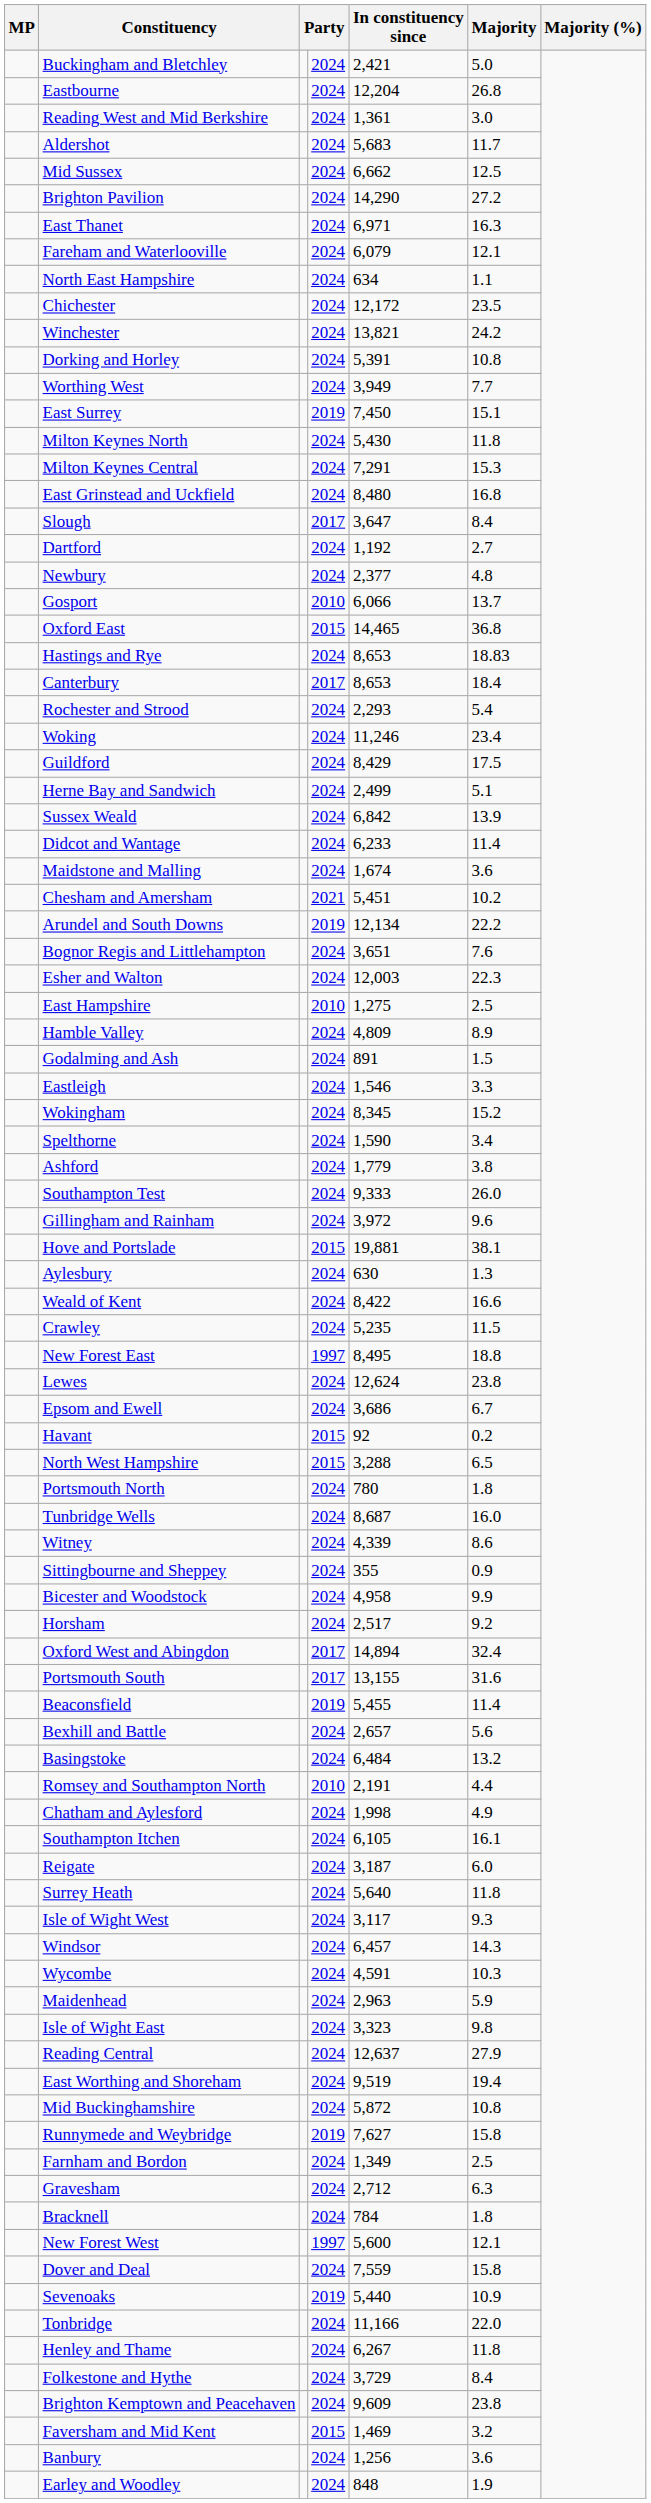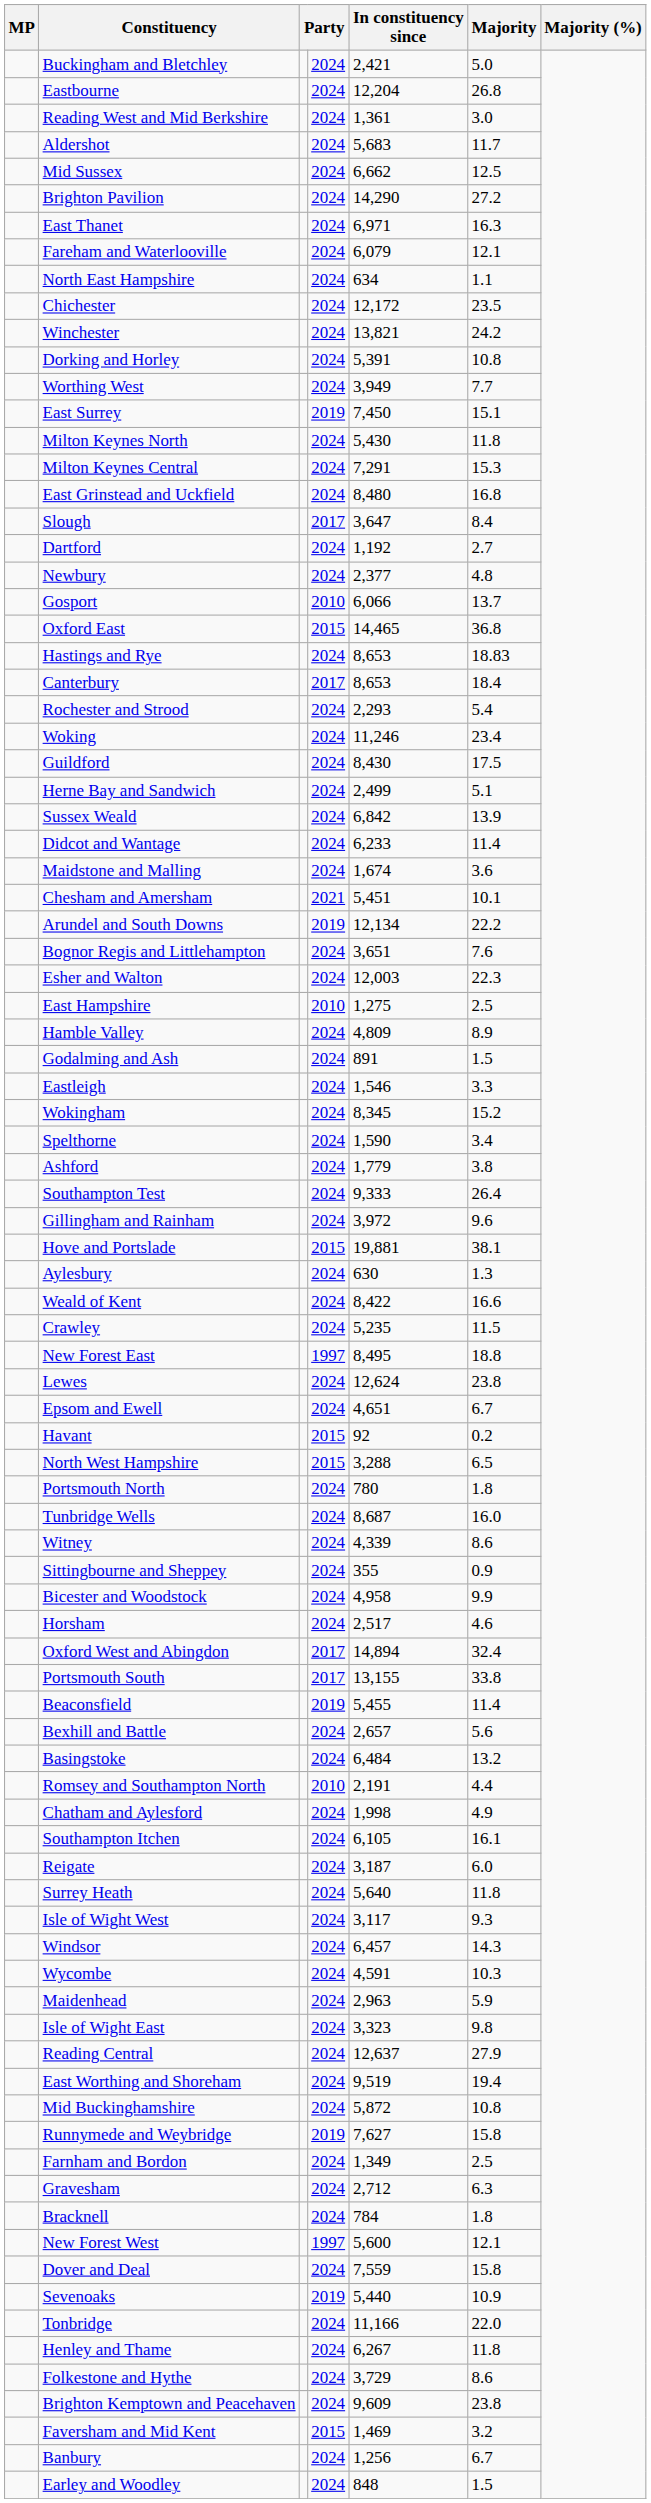 <table class="wikitable sortable">
 <tr>
 <th>MP</th>
 <th>Constituency</th>
 <th colspan="2">Party</th>
 <th>In constituency<br>since</th>
 <th>Majority</th>
 <th>Majority (%)</th>
 </tr>
 <tr>
 <td></td>
 <td><a href='#'>Buckingham and Bletchley</a></td>
 <td></td>
 <td><a href='#'>2024</a></td>
 <td>2,421</td>
 <td>5.0</td>
 </tr>
 <tr>
 <td></td>
 <td><a href='#'>Eastbourne</a></td>
 <td></td>
 <td><a href='#'>2024</a></td>
 <td>12,204</td>
 <td>26.8</td>
 </tr>
 <tr>
 <td></td>
 <td><a href='#'>Reading West and Mid Berkshire</a></td>
 <td></td>
 <td><a href='#'>2024</a></td>
 <td>1,361</td>
 <td>3.0</td>
 </tr>
 <tr>
 <td></td>
 <td><a href='#'>Aldershot</a></td>
 <td></td>
 <td><a href='#'>2024</a></td>
 <td>5,683</td>
 <td>11.7</td>
 </tr>
 <tr>
 <td></td>
 <td><a href='#'>Mid Sussex</a></td>
 <td></td>
 <td><a href='#'>2024</a></td>
 <td>6,662</td>
 <td>12.5</td>
 </tr>
 <tr>
 <td></td>
 <td><a href='#'>Brighton Pavilion</a></td>
 <td></td>
 <td><a href='#'>2024</a></td>
 <td>14,290</td>
 <td>27.2</td>
 </tr>
 <tr>
 <td></td>
 <td><a href='#'>East Thanet</a></td>
 <td></td>
 <td><a href='#'>2024</a></td>
 <td>6,971</td>
 <td>16.3</td>
 </tr>
 <tr>
 <td></td>
 <td><a href='#'>Fareham and Waterlooville</a></td>
 <td></td>
 <td><a href='#'>2024</a></td>
 <td>6,079</td>
 <td>12.1</td>
 </tr>
 <tr>
 <td></td>
 <td><a href='#'>North East Hampshire</a></td>
 <td></td>
 <td><a href='#'>2024</a></td>
 <td>634</td>
 <td>1.1</td>
 </tr>
 <tr>
 <td></td>
 <td><a href='#'>Chichester</a></td>
 <td></td>
 <td><a href='#'>2024</a></td>
 <td>12,172</td>
 <td>23.5</td>
 </tr>
 <tr>
 <td></td>
 <td><a href='#'>Winchester</a></td>
 <td></td>
 <td><a href='#'>2024</a></td>
 <td>13,821</td>
 <td>24.2</td>
 </tr>
 <tr>
 <td></td>
 <td><a href='#'>Dorking and Horley</a></td>
 <td></td>
 <td><a href='#'>2024</a></td>
 <td>5,391</td>
 <td>10.8</td>
 </tr>
 <tr>
 <td></td>
 <td><a href='#'>Worthing West</a></td>
 <td></td>
 <td><a href='#'>2024</a></td>
 <td>3,949</td>
 <td>7.7</td>
 </tr>
 <tr>
 <td></td>
 <td><a href='#'>East Surrey</a></td>
 <td></td>
 <td><a href='#'>2019</a></td>
 <td>7,450</td>
 <td>15.1</td>
 </tr>
 <tr>
 <td></td>
 <td><a href='#'>Milton Keynes North</a></td>
 <td></td>
 <td><a href='#'>2024</a></td>
 <td>5,430</td>
 <td>11.8</td>
 </tr>
 <tr>
 <td></td>
 <td><a href='#'>Milton Keynes Central</a></td>
 <td></td>
 <td><a href='#'>2024</a></td>
 <td>7,291</td>
 <td>15.3</td>
 </tr>
 <tr>
 <td></td>
 <td><a href='#'>East Grinstead and Uckfield</a></td>
 <td></td>
 <td><a href='#'>2024</a></td>
 <td>8,480</td>
 <td>16.8</td>
 </tr>
 <tr>
 <td></td>
 <td><a href='#'>Slough</a></td>
 <td></td>
 <td><a href='#'>2017</a></td>
 <td>3,647</td>
 <td>8.4</td>
 </tr>
 <tr>
 <td></td>
 <td><a href='#'>Dartford</a></td>
 <td></td>
 <td><a href='#'>2024</a></td>
 <td>1,192</td>
 <td>2.7</td>
 </tr>
 <tr>
 <td></td>
 <td><a href='#'>Newbury</a></td>
 <td></td>
 <td><a href='#'>2024</a></td>
 <td>2,377</td>
 <td>4.8</td>
 </tr>
 <tr>
 <td></td>
 <td><a href='#'>Gosport</a></td>
 <td></td>
 <td><a href='#'>2010</a></td>
 <td>6,066</td>
 <td>13.7</td>
 </tr>
 <tr>
 <td></td>
 <td><a href='#'>Oxford East</a></td>
 <td></td>
 <td><a href='#'>2015</a></td>
 <td>14,465</td>
 <td>36.8</td>
 </tr>
 <tr>
 <td></td>
 <td><a href='#'>Hastings and Rye</a></td>
 <td></td>
 <td><a href='#'>2024</a></td>
 <td>8,653</td>
 <td>18.83</td>
 </tr>
 <tr>
 <td></td>
 <td><a href='#'>Canterbury</a></td>
 <td></td>
 <td><a href='#'>2017</a></td>
 <td>8,653</td>
 <td>18.4</td>
 </tr>
 <tr>
 <td></td>
 <td><a href='#'>Rochester and Strood</a></td>
 <td></td>
 <td><a href='#'>2024</a></td>
 <td>2,293</td>
 <td>5.4</td>
 </tr>
 <tr>
 <td></td>
 <td><a href='#'>Woking</a></td>
 <td></td>
 <td><a href='#'>2024</a></td>
 <td>11,246</td>
 <td>23.4</td>
 </tr>
 <tr>
 <td></td>
 <td><a href='#'>Guildford</a></td>
 <td></td>
 <td><a href='#'>2024</a></td>
-<td>8,429</td>
+<td>8,430</td>
 <td>17.5</td>
 </tr>
 <tr>
 <td></td>
 <td><a href='#'>Herne Bay and Sandwich</a></td>
 <td></td>
 <td><a href='#'>2024</a></td>
 <td>2,499</td>
 <td>5.1</td>
 </tr>
 <tr>
 <td></td>
 <td><a href='#'>Sussex Weald</a></td>
 <td></td>
 <td><a href='#'>2024</a></td>
 <td>6,842</td>
 <td>13.9</td>
 </tr>
 <tr>
 <td></td>
 <td><a href='#'>Didcot and Wantage</a></td>
 <td></td>
 <td><a href='#'>2024</a></td>
 <td>6,233</td>
 <td>11.4</td>
 </tr>
 <tr>
 <td></td>
 <td><a href='#'>Maidstone and Malling</a></td>
 <td></td>
 <td><a href='#'>2024</a></td>
 <td>1,674</td>
 <td>3.6</td>
 </tr>
 <tr>
 <td></td>
 <td><a href='#'>Chesham and Amersham</a></td>
 <td></td>
 <td><a href='#'>2021</a></td>
 <td>5,451</td>
-<td>10.2</td>
+<td>10.1</td>
 </tr>
 <tr>
 <td></td>
 <td><a href='#'>Arundel and South Downs</a></td>
 <td></td>
 <td><a href='#'>2019</a></td>
 <td>12,134</td>
 <td>22.2</td>
 </tr>
 <tr>
 <td></td>
 <td><a href='#'>Bognor Regis and Littlehampton</a></td>
 <td></td>
 <td><a href='#'>2024</a></td>
 <td>3,651</td>
 <td>7.6</td>
 </tr>
 <tr>
 <td></td>
 <td><a href='#'>Esher and Walton</a></td>
 <td></td>
 <td><a href='#'>2024</a></td>
 <td>12,003</td>
 <td>22.3</td>
 </tr>
 <tr>
 <td></td>
 <td><a href='#'>East Hampshire</a></td>
 <td></td>
 <td><a href='#'>2010</a></td>
 <td>1,275</td>
 <td>2.5</td>
 </tr>
 <tr>
 <td></td>
 <td><a href='#'>Hamble Valley</a></td>
 <td></td>
 <td><a href='#'>2024</a></td>
 <td>4,809</td>
 <td>8.9</td>
 </tr>
 <tr>
 <td></td>
 <td><a href='#'>Godalming and Ash</a></td>
 <td></td>
 <td><a href='#'>2024</a></td>
 <td>891</td>
 <td>1.5</td>
 </tr>
 <tr>
 <td></td>
 <td><a href='#'>Eastleigh</a></td>
 <td></td>
 <td><a href='#'>2024</a></td>
 <td>1,546</td>
 <td>3.3</td>
 </tr>
 <tr>
 <td></td>
 <td><a href='#'>Wokingham</a></td>
 <td></td>
 <td><a href='#'>2024</a></td>
 <td>8,345</td>
 <td>15.2</td>
 </tr>
 <tr>
 <td></td>
 <td><a href='#'>Spelthorne</a></td>
 <td></td>
 <td><a href='#'>2024</a></td>
 <td>1,590</td>
 <td>3.4</td>
 </tr>
 <tr>
 <td></td>
 <td><a href='#'>Ashford</a></td>
 <td></td>
 <td><a href='#'>2024</a></td>
 <td>1,779</td>
 <td>3.8</td>
 </tr>
 <tr>
 <td></td>
 <td><a href='#'>Southampton Test</a></td>
 <td></td>
 <td><a href='#'>2024</a></td>
 <td>9,333</td>
-<td>26.0</td>
+<td>26.4</td>
 </tr>
 <tr>
 <td></td>
 <td><a href='#'>Gillingham and Rainham</a></td>
 <td></td>
 <td><a href='#'>2024</a></td>
 <td>3,972</td>
 <td>9.6</td>
 </tr>
 <tr>
 <td></td>
 <td><a href='#'>Hove and Portslade</a></td>
 <td></td>
 <td><a href='#'>2015</a></td>
 <td>19,881</td>
 <td>38.1</td>
 </tr>
 <tr>
 <td></td>
 <td><a href='#'>Aylesbury</a></td>
 <td></td>
 <td><a href='#'>2024</a></td>
 <td>630</td>
 <td>1.3</td>
 </tr>
 <tr>
 <td></td>
 <td><a href='#'>Weald of Kent</a></td>
 <td></td>
 <td><a href='#'>2024</a></td>
 <td>8,422</td>
 <td>16.6</td>
 </tr>
 <tr>
 <td></td>
 <td><a href='#'>Crawley</a></td>
 <td></td>
 <td><a href='#'>2024</a></td>
 <td>5,235</td>
 <td>11.5</td>
 </tr>
 <tr>
 <td></td>
 <td><a href='#'>New Forest East</a></td>
 <td></td>
 <td><a href='#'>1997</a></td>
 <td>8,495</td>
 <td>18.8</td>
 </tr>
 <tr>
 <td></td>
 <td><a href='#'>Lewes</a></td>
 <td></td>
 <td><a href='#'>2024</a></td>
 <td>12,624</td>
 <td>23.8</td>
 </tr>
 <tr>
 <td></td>
 <td><a href='#'>Epsom and Ewell</a></td>
 <td></td>
 <td><a href='#'>2024</a></td>
-<td>3,686</td>
+<td>4,651</td>
 <td>6.7</td>
 </tr>
 <tr>
 <td></td>
 <td><a href='#'>Havant</a></td>
 <td></td>
 <td><a href='#'>2015</a></td>
 <td>92</td>
 <td>0.2</td>
 </tr>
 <tr>
 <td></td>
 <td><a href='#'>North West Hampshire</a></td>
 <td></td>
 <td><a href='#'>2015</a></td>
 <td>3,288</td>
 <td>6.5</td>
 </tr>
 <tr>
 <td></td>
 <td><a href='#'>Portsmouth North</a></td>
 <td></td>
 <td><a href='#'>2024</a></td>
 <td>780</td>
 <td>1.8</td>
 </tr>
 <tr>
 <td></td>
 <td><a href='#'>Tunbridge Wells</a></td>
 <td></td>
 <td><a href='#'>2024</a></td>
 <td>8,687</td>
 <td>16.0</td>
 </tr>
 <tr>
 <td></td>
 <td><a href='#'>Witney</a></td>
 <td></td>
 <td><a href='#'>2024</a></td>
 <td>4,339</td>
 <td>8.6</td>
 </tr>
 <tr>
 <td></td>
 <td><a href='#'>Sittingbourne and Sheppey</a></td>
 <td></td>
 <td><a href='#'>2024</a></td>
 <td>355</td>
 <td>0.9</td>
 </tr>
 <tr>
 <td></td>
 <td><a href='#'>Bicester and Woodstock</a></td>
 <td></td>
 <td><a href='#'>2024</a></td>
 <td>4,958</td>
 <td>9.9</td>
 </tr>
 <tr>
 <td></td>
 <td><a href='#'>Horsham</a></td>
 <td></td>
 <td><a href='#'>2024</a></td>
 <td>2,517</td>
-<td>9.2</td>
+<td>4.6</td>
 </tr>
 <tr>
 <td></td>
 <td><a href='#'>Oxford West and Abingdon</a></td>
 <td></td>
 <td><a href='#'>2017</a></td>
 <td>14,894</td>
 <td>32.4</td>
 </tr>
 <tr>
 <td></td>
 <td><a href='#'>Portsmouth South</a></td>
 <td></td>
 <td><a href='#'>2017</a></td>
 <td>13,155</td>
-<td>31.6</td>
+<td>33.8</td>
 </tr>
 <tr>
 <td></td>
 <td><a href='#'>Beaconsfield</a></td>
 <td></td>
 <td><a href='#'>2019</a></td>
 <td>5,455</td>
 <td>11.4</td>
 </tr>
 <tr>
 <td></td>
 <td><a href='#'>Bexhill and Battle</a></td>
 <td></td>
 <td><a href='#'>2024</a></td>
 <td>2,657</td>
 <td>5.6</td>
 </tr>
 <tr>
 <td></td>
 <td><a href='#'>Basingstoke</a></td>
 <td></td>
 <td><a href='#'>2024</a></td>
 <td>6,484</td>
 <td>13.2</td>
 </tr>
 <tr>
 <td></td>
 <td><a href='#'>Romsey and Southampton North</a></td>
 <td></td>
 <td><a href='#'>2010</a></td>
 <td>2,191</td>
 <td>4.4</td>
 </tr>
 <tr>
 <td></td>
 <td><a href='#'>Chatham and Aylesford</a></td>
 <td></td>
 <td><a href='#'>2024</a></td>
 <td>1,998</td>
 <td>4.9</td>
 </tr>
 <tr>
 <td></td>
 <td><a href='#'>Southampton Itchen</a></td>
 <td></td>
 <td><a href='#'>2024</a></td>
 <td>6,105</td>
 <td>16.1</td>
 </tr>
 <tr>
 <td></td>
 <td><a href='#'>Reigate</a></td>
 <td></td>
 <td><a href='#'>2024</a></td>
 <td>3,187</td>
 <td>6.0</td>
 </tr>
 <tr>
 <td></td>
 <td><a href='#'>Surrey Heath</a></td>
 <td></td>
 <td><a href='#'>2024</a></td>
 <td>5,640</td>
 <td>11.8</td>
 </tr>
 <tr>
 <td></td>
 <td><a href='#'>Isle of Wight West</a></td>
 <td></td>
 <td><a href='#'>2024</a></td>
 <td>3,117</td>
 <td>9.3</td>
 </tr>
 <tr>
 <td></td>
 <td><a href='#'>Windsor</a></td>
 <td></td>
 <td><a href='#'>2024</a></td>
 <td>6,457</td>
 <td>14.3</td>
 </tr>
 <tr>
 <td></td>
 <td><a href='#'>Wycombe</a></td>
 <td></td>
 <td><a href='#'>2024</a></td>
 <td>4,591</td>
 <td>10.3</td>
 </tr>
 <tr>
 <td></td>
 <td><a href='#'>Maidenhead</a></td>
 <td></td>
 <td><a href='#'>2024</a></td>
 <td>2,963</td>
 <td>5.9</td>
 </tr>
 <tr>
 <td></td>
 <td><a href='#'>Isle of Wight East</a></td>
 <td></td>
 <td><a href='#'>2024</a></td>
 <td>3,323</td>
 <td>9.8</td>
 </tr>
 <tr>
 <td></td>
 <td><a href='#'>Reading Central</a></td>
 <td></td>
 <td><a href='#'>2024</a></td>
 <td>12,637</td>
 <td>27.9</td>
 </tr>
 <tr>
 <td></td>
 <td><a href='#'>East Worthing and Shoreham</a></td>
 <td></td>
 <td><a href='#'>2024</a></td>
 <td>9,519</td>
 <td>19.4</td>
 </tr>
 <tr>
 <td></td>
 <td><a href='#'>Mid Buckinghamshire</a></td>
 <td></td>
 <td><a href='#'>2024</a></td>
 <td>5,872</td>
 <td>10.8</td>
 </tr>
 <tr>
 <td></td>
 <td><a href='#'>Runnymede and Weybridge</a></td>
 <td></td>
 <td><a href='#'>2019</a></td>
 <td>7,627</td>
 <td>15.8</td>
 </tr>
 <tr>
 <td></td>
 <td><a href='#'>Farnham and Bordon</a></td>
 <td></td>
 <td><a href='#'>2024</a></td>
 <td>1,349</td>
 <td>2.5</td>
 </tr>
 <tr>
 <td></td>
 <td><a href='#'>Gravesham</a></td>
 <td></td>
 <td><a href='#'>2024</a></td>
 <td>2,712</td>
 <td>6.3</td>
 </tr>
 <tr>
 <td></td>
 <td><a href='#'>Bracknell</a></td>
 <td></td>
 <td><a href='#'>2024</a></td>
 <td>784</td>
 <td>1.8</td>
 </tr>
 <tr>
 <td></td>
 <td><a href='#'>New Forest West</a></td>
 <td></td>
 <td><a href='#'>1997</a></td>
 <td>5,600</td>
 <td>12.1</td>
 </tr>
 <tr>
 <td></td>
 <td><a href='#'>Dover and Deal</a></td>
 <td></td>
 <td><a href='#'>2024</a></td>
 <td>7,559</td>
 <td>15.8</td>
 </tr>
 <tr>
 <td></td>
 <td><a href='#'>Sevenoaks</a></td>
 <td></td>
 <td><a href='#'>2019</a></td>
 <td>5,440</td>
 <td>10.9</td>
 </tr>
 <tr>
 <td></td>
 <td><a href='#'>Tonbridge</a></td>
 <td></td>
 <td><a href='#'>2024</a></td>
 <td>11,166</td>
 <td>22.0</td>
 </tr>
 <tr>
 <td></td>
 <td><a href='#'>Henley and Thame</a></td>
 <td></td>
 <td><a href='#'>2024</a></td>
 <td>6,267</td>
 <td>11.8</td>
 </tr>
 <tr>
 <td></td>
 <td><a href='#'>Folkestone and Hythe</a></td>
 <td></td>
 <td><a href='#'>2024</a></td>
 <td>3,729</td>
-<td>8.4</td>
+<td>8.6</td>
 </tr>
 <tr>
 <td></td>
 <td><a href='#'>Brighton Kemptown and Peacehaven</a></td>
 <td></td>
 <td><a href='#'>2024</a></td>
 <td>9,609</td>
 <td>23.8</td>
 </tr>
 <tr>
 <td></td>
 <td><a href='#'>Faversham and Mid Kent</a></td>
 <td></td>
 <td><a href='#'>2015</a></td>
 <td>1,469</td>
 <td>3.2</td>
 </tr>
 <tr>
 <td></td>
 <td><a href='#'>Banbury</a></td>
 <td></td>
 <td><a href='#'>2024</a></td>
 <td>1,256</td>
-<td>3.6</td>
+<td>6.7</td>
 </tr>
 <tr>
 <td></td>
 <td><a href='#'>Earley and Woodley</a></td>
 <td></td>
 <td><a href='#'>2024</a></td>
 <td>848</td>
-<td>1.9</td>
+<td>1.5</td>
 </tr>
 </table>
